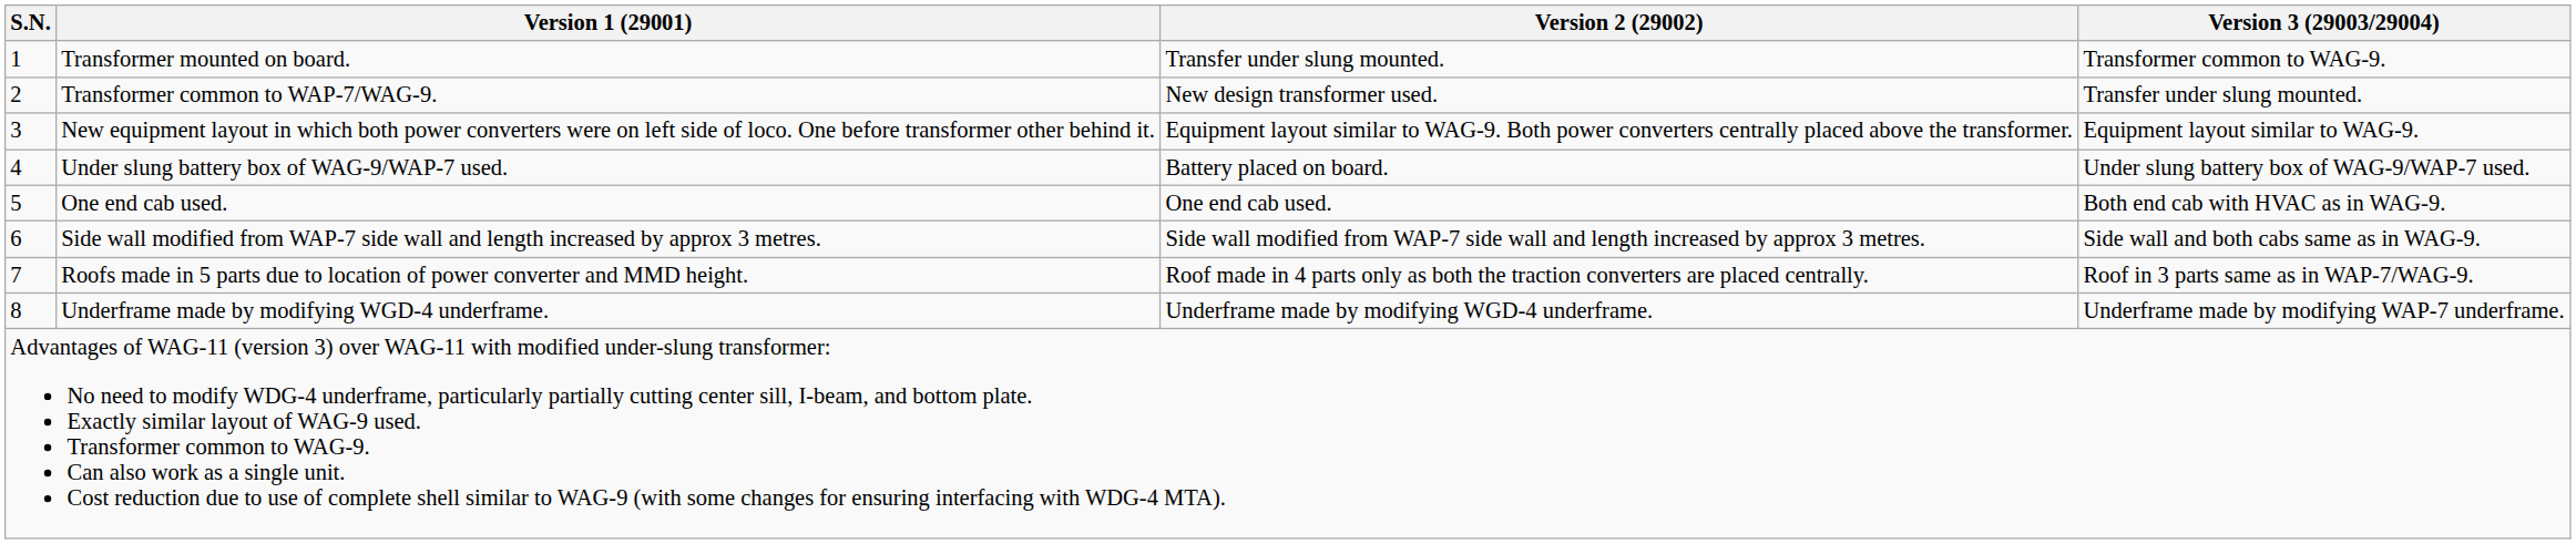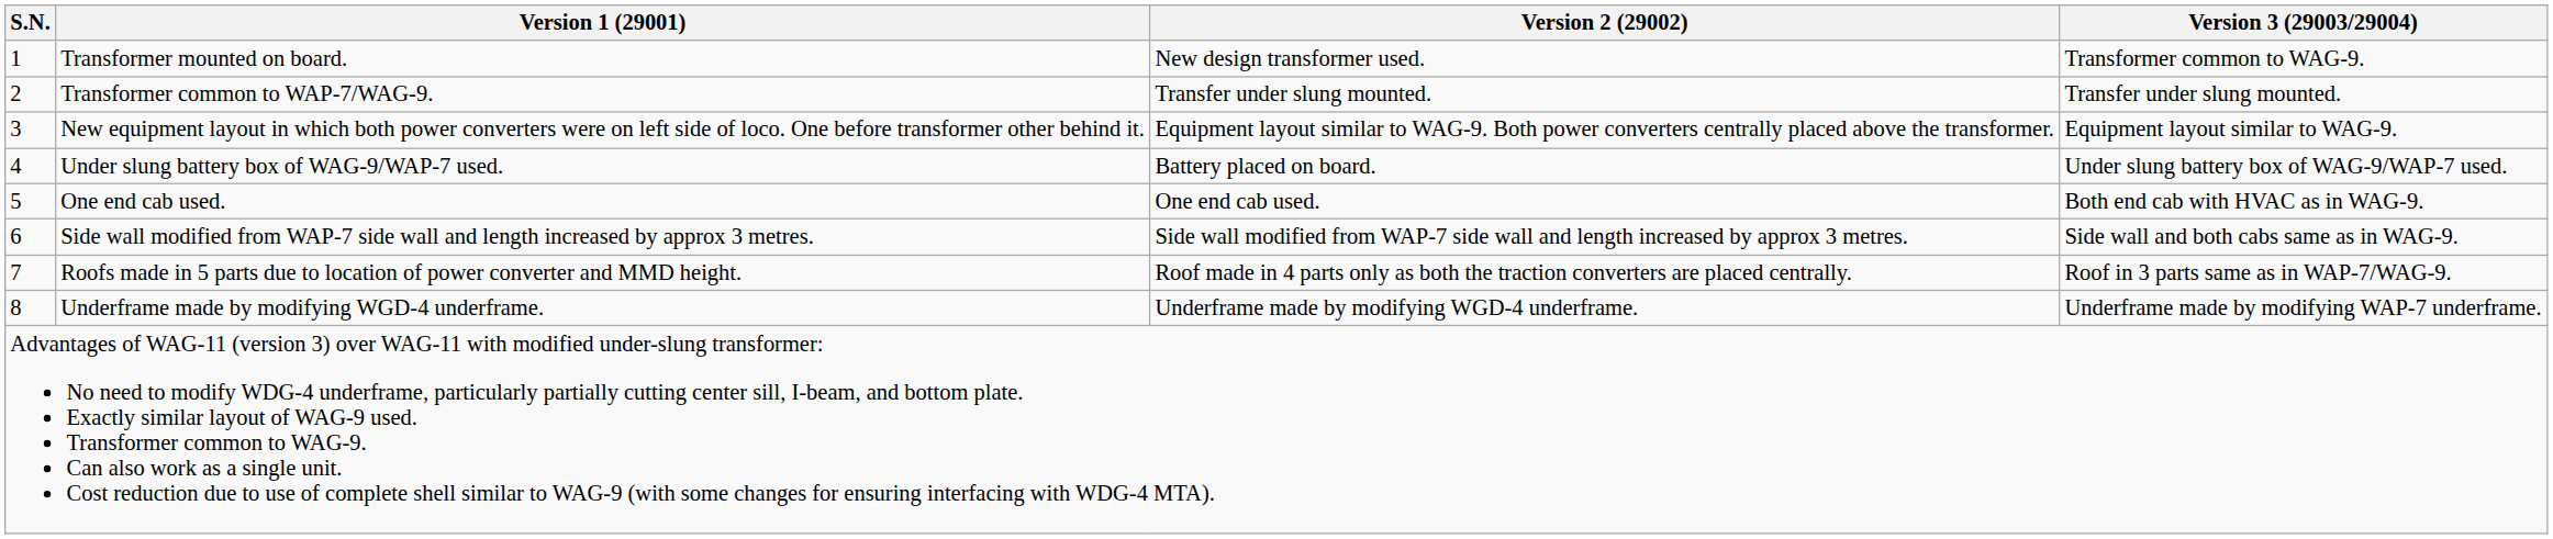 <table class="wikitable">
 <tr>
 <th>S.N.</th>
 <th>Version 1 (29001)</th>
 <th>Version 2 (29002)</th>
 <th>Version 3 (29003/29004)</th>
 </tr>
 <tr>
 <td>1</td>
 <td>Transformer mounted on board.</td>
-<td>Transfer under slung mounted.</td>
+<td>New design transformer used.</td>
 <td>Transformer common to WAG-9.</td>
 </tr>
 <tr>
 <td>2</td>
 <td>Transformer common to WAP-7/WAG-9.</td>
-<td>New design transformer used.</td>
+<td>Transfer under slung mounted.</td>
 <td>Transfer under slung mounted.</td>
 </tr>
 <tr>
 <td>3</td>
 <td>New equipment layout in which both power converters were on left side of loco. One before transformer other behind it.</td>
 <td>Equipment layout similar to WAG-9. Both power converters centrally placed above the transformer.</td>
 <td>Equipment layout similar to WAG-9.</td>
 </tr>
 <tr>
 <td>4</td>
 <td>Under slung battery box of WAG-9/WAP-7 used.</td>
 <td>Battery placed on board.</td>
 <td>Under slung battery box of WAG-9/WAP-7 used.</td>
 </tr>
 <tr>
 <td>5</td>
 <td>One end cab used.</td>
 <td>One end cab used.</td>
 <td>Both end cab with HVAC as in WAG-9.</td>
 </tr>
 <tr>
 <td>6</td>
 <td>Side wall modified from WAP-7 side wall and length increased by approx 3 metres.</td>
 <td>Side wall modified from WAP-7 side wall and length increased by approx 3 metres.</td>
 <td>Side wall and both cabs same as in WAG-9.</td>
 </tr>
 <tr>
 <td>7</td>
 <td>Roofs made in 5 parts due to location of power converter and MMD height.</td>
 <td>Roof made in 4 parts only as both the traction converters are placed centrally.</td>
 <td>Roof in 3 parts same as in WAP-7/WAG-9.</td>
 </tr>
 <tr>
 <td>8</td>
 <td>Underframe made by modifying WGD-4 underframe.</td>
 <td>Underframe made by modifying WGD-4 underframe.</td>
 <td>Underframe made by modifying WAP-7 underframe.</td>
 </tr>
 <tr>
 <td colspan="4">Advantages of WAG-11 (version 3) over WAG-11 with modified under-slung transformer:<br><ul><li>No need to modify WDG-4 underframe, particularly partially cutting center sill, I-beam, and bottom plate.</li><li>Exactly similar layout of WAG-9 used.</li><li>Transformer common to WAG-9.</li><li>Can also work as a single unit.</li><li>Cost reduction due to use of complete shell similar to WAG-9 (with some changes for ensuring interfacing with WDG-4 MTA).</li></ul></td>
 </tr>
 </table>
